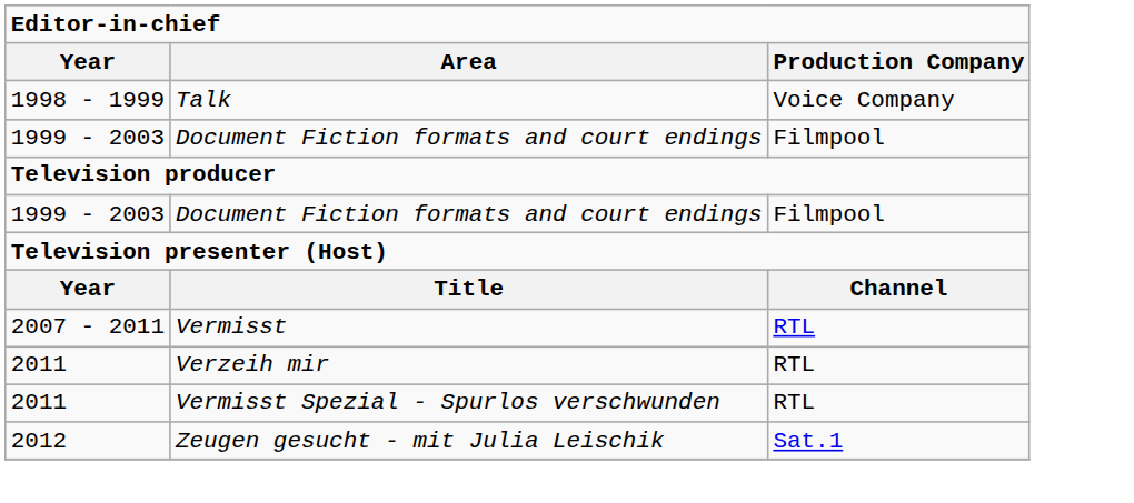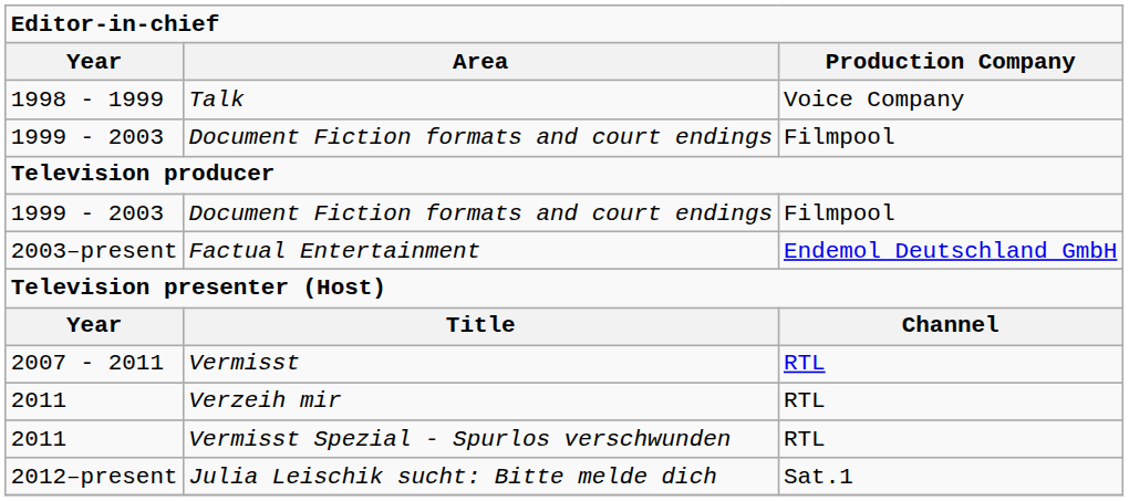 <table class="wikitable">
 <tr class="expand-child">
 <td colspan="3"><strong>Editor-in-chief</strong></td>
 </tr>
 <tr>
 <th>Year</th>
 <th>Area</th>
 <th>Production Company</th>
 </tr>
 <tr>
 <td>1998 - 1999</td>
 <td><em>Talk</em></td>
 <td>Voice Company</td>
 </tr>
 <tr>
 <td>1999 - 2003</td>
 <td><em>Document Fiction formats and court endings</em></td>
 <td>Filmpool</td>
 </tr>
 <tr class="expand-child">
 <td colspan="3"><strong>Television producer</strong></td>
 </tr>
 <tr>
 <td>1999 - 2003</td>
 <td><em>Document Fiction formats and court endings</em></td>
 <td>Filmpool</td>
 </tr>
+<tr>
+<td>2003–present</td>
+<td><em>Factual Entertainment</em></td>
+<td><a href='#'>Endemol Deutschland GmbH</a></td>
+</tr>
 <tr class="expand-child">
 <td colspan="3"><strong>Television presenter (Host)</strong></td>
 </tr>
 <tr>
 <th>Year</th>
 <th>Title</th>
 <th>Channel</th>
 </tr>
 <tr>
 <td>2007 - 2011</td>
 <td><em>Vermisst</em></td>
 <td><a href='#'>RTL</a></td>
 </tr>
 <tr>
 <td>2011</td>
 <td><em>Verzeih mir</em></td>
 <td>RTL</td>
 </tr>
 <tr>
 <td>2011</td>
 <td><em>Vermisst Spezial - Spurlos verschwunden</em></td>
 <td>RTL</td>
 </tr>
 <tr>
-<td>2012</td>
-<td><em>Zeugen gesucht - mit Julia Leischik</em></td>
-<td><a href='#'>Sat.1</a></td>
+<td>2012–present</td>
+<td><em>Julia Leischik sucht: Bitte melde dich</em></td>
+<td>Sat.1</td>
 </tr>
 <tr>
 </tr>
 </table>
